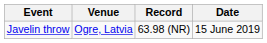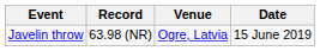 <table class="wikitable">
 <tr>
 <th>Event</th>
+<th>Record</th>
 <th>Venue</th>
-<th>Record</th>
 <th>Date</th>
 </tr>
 <tr>
 <td><a href='#'>Javelin throw</a></td>
+<td>63.98 (NR)</td>
 <td><a href='#'>Ogre, Latvia</a></td>
-<td>63.98 (NR)</td>
 <td>15 June 2019</td>
 </tr>
 </table>
